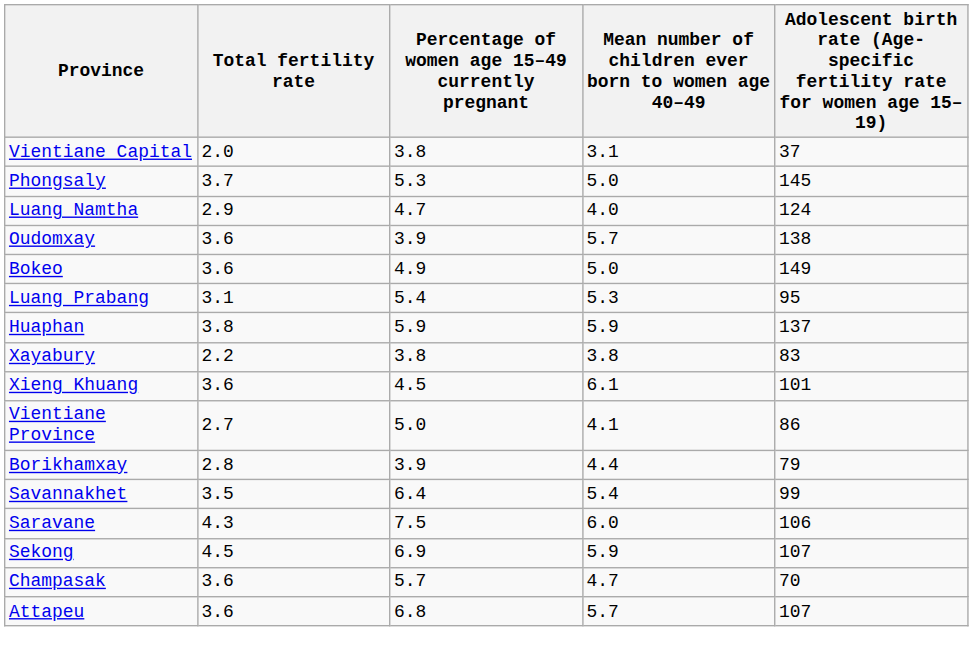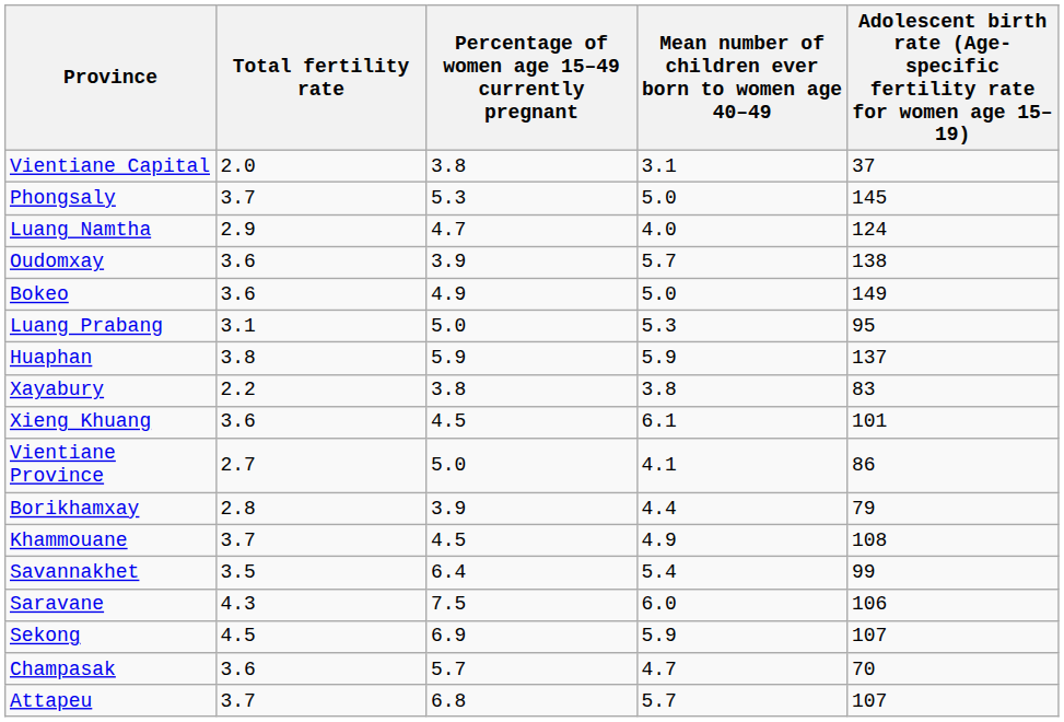 <table class="wikitable sortable">
 <tr>
 <th style="width:100pt;">Province</th>
 <th style="width:100pt;">Total fertility rate</th>
 <th style="width:100pt;">Percentage of women age 15–49 currently pregnant</th>
 <th style="width:100pt;">Mean number of children ever born to women age 40–49</th>
 <th style="width:100pt;">Adolescent birth rate (Age-specific fertility rate for women age 15–19)</th>
 </tr>
 <tr>
 <td><a href='#'>Vientiane Capital</a></td>
 <td>2.0</td>
 <td>3.8</td>
 <td>3.1</td>
 <td>37</td>
 </tr>
 <tr>
 <td><a href='#'>Phongsaly</a></td>
 <td>3.7</td>
 <td>5.3</td>
 <td>5.0</td>
 <td>145</td>
 </tr>
 <tr>
 <td><a href='#'>Luang Namtha</a></td>
 <td>2.9</td>
 <td>4.7</td>
 <td>4.0</td>
 <td>124</td>
 </tr>
 <tr>
 <td><a href='#'>Oudomxay</a></td>
 <td>3.6</td>
 <td>3.9</td>
 <td>5.7</td>
 <td>138</td>
 </tr>
 <tr>
 <td><a href='#'>Bokeo</a></td>
 <td>3.6</td>
 <td>4.9</td>
 <td>5.0</td>
 <td>149</td>
 </tr>
 <tr>
 <td><a href='#'>Luang Prabang</a></td>
 <td>3.1</td>
-<td>5.4</td>
+<td>5.0</td>
 <td>5.3</td>
 <td>95</td>
 </tr>
 <tr>
 <td><a href='#'>Huaphan</a></td>
 <td>3.8</td>
 <td>5.9</td>
 <td>5.9</td>
 <td>137</td>
 </tr>
 <tr>
 <td><a href='#'>Xayabury</a></td>
 <td>2.2</td>
 <td>3.8</td>
 <td>3.8</td>
 <td>83</td>
 </tr>
 <tr>
 <td><a href='#'>Xieng Khuang</a></td>
 <td>3.6</td>
 <td>4.5</td>
 <td>6.1</td>
 <td>101</td>
 </tr>
 <tr>
 <td><a href='#'>Vientiane Province</a></td>
 <td>2.7</td>
 <td>5.0</td>
 <td>4.1</td>
 <td>86</td>
 </tr>
 <tr>
 <td><a href='#'>Borikhamxay</a></td>
 <td>2.8</td>
 <td>3.9</td>
 <td>4.4</td>
 <td>79</td>
 </tr>
 <tr>
+<td><a href='#'>Khammouane</a></td>
+<td>3.7</td>
+<td>4.5</td>
+<td>4.9</td>
+<td>108</td>
+</tr>
+<tr>
 <td><a href='#'>Savannakhet</a></td>
 <td>3.5</td>
 <td>6.4</td>
 <td>5.4</td>
 <td>99</td>
 </tr>
 <tr>
 <td><a href='#'>Saravane</a></td>
 <td>4.3</td>
 <td>7.5</td>
 <td>6.0</td>
 <td>106</td>
 </tr>
 <tr>
 <td><a href='#'>Sekong</a></td>
 <td>4.5</td>
 <td>6.9</td>
 <td>5.9</td>
 <td>107</td>
 </tr>
 <tr>
 <td><a href='#'>Champasak</a></td>
 <td>3.6</td>
 <td>5.7</td>
 <td>4.7</td>
 <td>70</td>
 </tr>
 <tr>
 <td><a href='#'>Attapeu</a></td>
-<td>3.6</td>
+<td>3.7</td>
 <td>6.8</td>
 <td>5.7</td>
 <td>107</td>
 </tr>
 </table>
